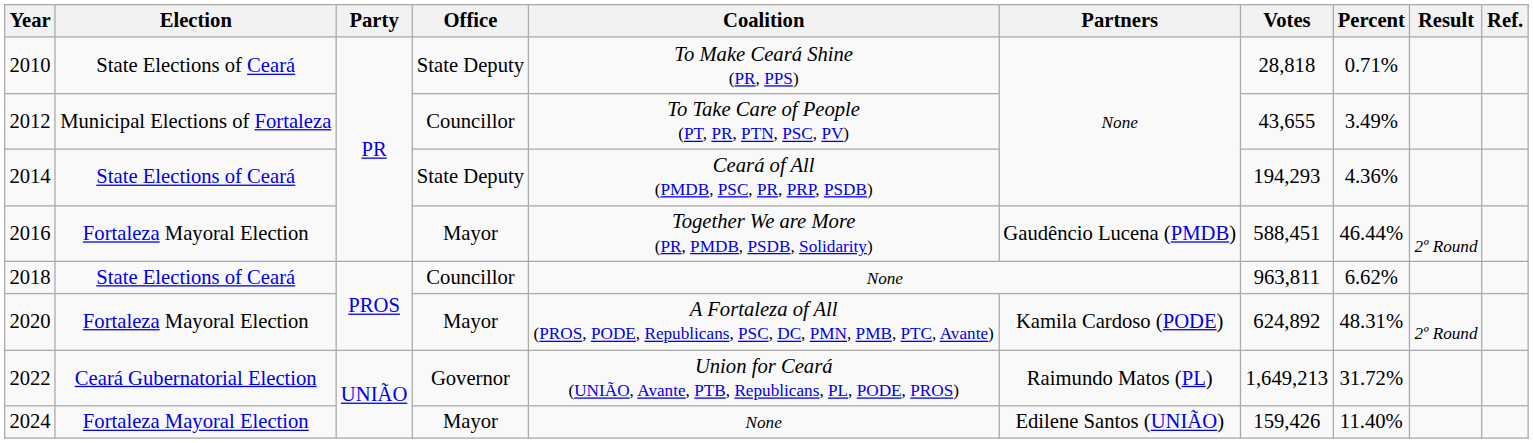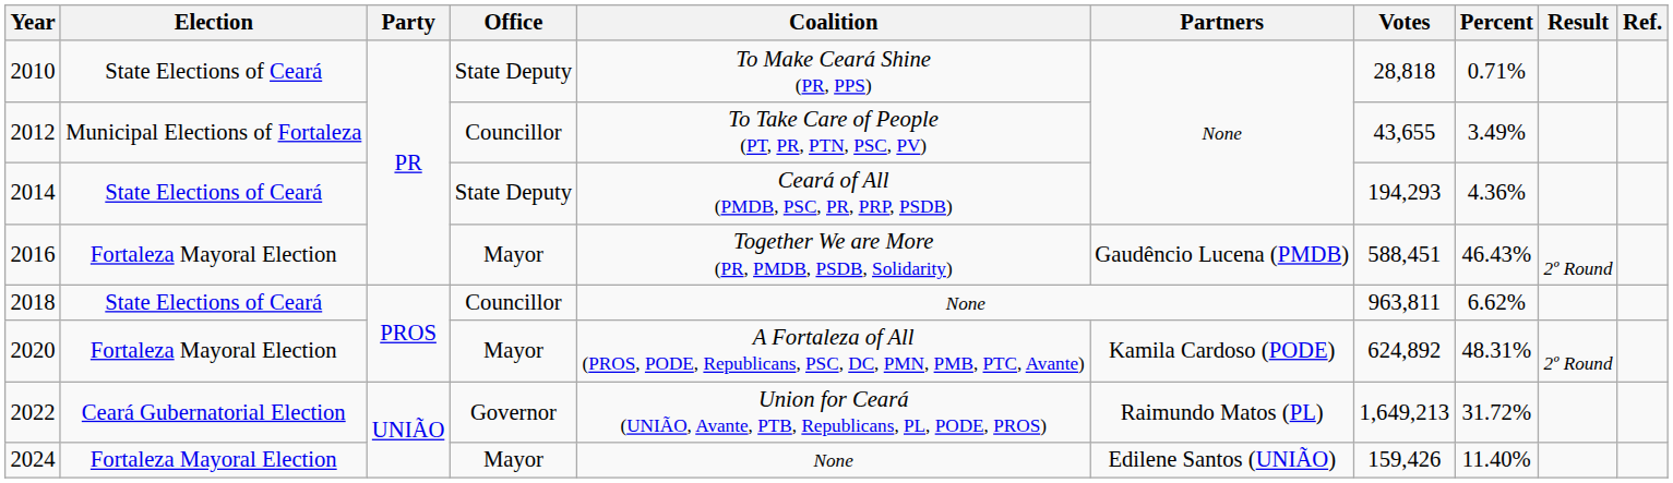 <table class="wikitable" style="text-align:center">
 <tr>
 <th>Year</th>
 <th>Election</th>
 <th>Party</th>
 <th>Office</th>
 <th>Coalition</th>
 <th>Partners</th>
 <th>Votes</th>
 <th>Percent</th>
 <th>Result</th>
 <th>Ref.</th>
 </tr>
 <tr>
 <td>2010</td>
 <td>State Elections of <a href='#'>Ceará</a></td>
 <td rowspan="4"><a href='#'>PR</a></td>
 <td>State Deputy</td>
 <td><em>To Make Ceará Shine</em><br><small>(<a href='#'>PR</a>, <a href='#'>PPS</a>)</small></td>
 <td rowspan="3"><small><em>None</em></small></td>
 <td>28,818</td>
 <td>0.71%</td>
 <td></td>
 <td></td>
 </tr>
 <tr>
 <td>2012</td>
 <td>Municipal Elections of <a href='#'>Fortaleza</a></td>
 <td>Councillor</td>
 <td><em>To Take Care of People</em><br><small>(<a href='#'>PT</a>, <a href='#'>PR</a>, <a href='#'>PTN</a>, <a href='#'>PSC</a>, <a href='#'>PV</a>)</small></td>
 <td>43,655</td>
 <td>3.49%</td>
 <td></td>
 <td></td>
 </tr>
 <tr>
 <td>2014</td>
 <td><a href='#'>State Elections of Ceará</a></td>
 <td>State Deputy</td>
 <td><em>Ceará of All</em><br><small>(<a href='#'>PMDB</a>, <a href='#'>PSC</a>, <a href='#'>PR</a>, <a href='#'>PRP</a>, <a href='#'>PSDB</a>)</small></td>
 <td>194,293</td>
 <td>4.36%</td>
 <td></td>
 <td></td>
 </tr>
 <tr>
 <td>2016</td>
 <td><a href='#'>Fortaleza</a> Mayoral Election</td>
 <td>Mayor</td>
 <td><em>Together We are More</em><br><small>(<a href='#'>PR</a>, <a href='#'>PMDB</a>, <a href='#'>PSDB</a>, <a href='#'>Solidarity</a>)</small></td>
 <td>Gaudêncio Lucena (<a href='#'>PMDB</a>)</td>
 <td>588,451</td>
-<td>46.44%</td>
+<td>46.43%</td>
 <td><br><small><em>2º Round</em></small></td>
 <td></td>
 </tr>
 <tr>
 <td>2018</td>
 <td><a href='#'>State Elections of Ceará</a></td>
 <td rowspan="2"><a href='#'>PROS</a></td>
 <td>Councillor</td>
 <td colspan="2"><small><em>None</em></small></td>
 <td>963,811</td>
 <td>6.62%</td>
 <td></td>
 <td></td>
 </tr>
 <tr>
 <td>2020</td>
 <td><a href='#'>Fortaleza</a> Mayoral Election</td>
 <td>Mayor</td>
 <td><em>A Fortaleza of All</em><br><small>(<a href='#'>PROS</a>, <a href='#'>PODE</a>, <a href='#'>Republicans</a>, <a href='#'>PSC</a>, <a href='#'>DC</a>, <a href='#'>PMN</a>, <a href='#'>PMB</a>, <a href='#'>PTC</a>, <a href='#'>Avante</a>)</small></td>
 <td>Kamila Cardoso (<a href='#'>PODE</a>)</td>
 <td>624,892</td>
 <td>48.31%</td>
 <td><br><small><em>2º Round</em></small></td>
 <td></td>
 </tr>
 <tr>
 <td>2022</td>
 <td><a href='#'>Ceará Gubernatorial Election</a></td>
 <td rowspan="2"><a href='#'>UNIÃO</a></td>
 <td>Governor</td>
 <td><em>Union for Ceará</em><br><small>(<a href='#'>UNIÃO</a>, <a href='#'>Avante</a>, <a href='#'>PTB</a>, <a href='#'>Republicans</a>, <a href='#'>PL</a>, <a href='#'>PODE</a>, <a href='#'>PROS</a>)</small></td>
 <td>Raimundo Matos (<a href='#'>PL</a>)</td>
 <td>1,649,213</td>
 <td>31.72%</td>
 <td></td>
 <td></td>
 </tr>
 <tr>
 <td>2024</td>
 <td><a href='#'>Fortaleza Mayoral Election</a></td>
 <td>Mayor</td>
 <td><small><em>None</em></small></td>
 <td>Edilene Santos (<a href='#'>UNIÃO</a>)</td>
 <td>159,426</td>
 <td>11.40%</td>
 <td></td>
 <td></td>
 </tr>
 </table>
